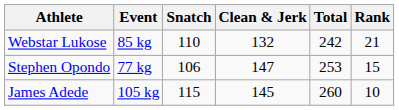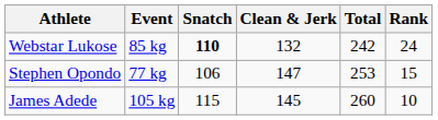 <table class="wikitable" style="font-size:90%;text-align:center">
 <tr>
 <th>Athlete</th>
 <th>Event</th>
 <th>Snatch</th>
 <th>Clean & Jerk</th>
 <th>Total</th>
 <th>Rank</th>
 </tr>
 <tr align=center>
 <td align=left><a href='#'>Webstar Lukose</a></td>
 <td align=left><a href='#'>85 kg</a></td>
-<td>110</td>
+<td><strong>110</strong></td>
 <td>132</td>
 <td>242</td>
-<td>21</td>
+<td>24</td>
 </tr>
 <tr align=center>
 <td align=left><a href='#'>Stephen Opondo</a></td>
 <td align=left><a href='#'>77 kg</a></td>
 <td>106</td>
 <td>147</td>
 <td>253</td>
 <td>15</td>
 </tr>
 <tr align=center>
 <td align=left><a href='#'>James Adede</a></td>
 <td align=left><a href='#'>105 kg</a></td>
 <td>115</td>
 <td>145</td>
 <td>260</td>
 <td>10</td>
 </tr>
 </table>
